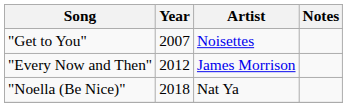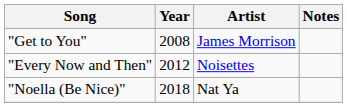 <table class="wikitable sortable">
 <tr>
 <th>Song</th>
 <th>Year</th>
 <th>Artist</th>
 <th class="unsortable">Notes</th>
 </tr>
 <tr>
 <td>"Get to You"</td>
-<td>2007</td>
-<td><a href='#'>Noisettes</a></td>
+<td>2008</td>
+<td><a href='#'>James Morrison</a></td>
 <td></td>
 </tr>
 <tr>
 <td>"Every Now and Then"</td>
 <td>2012</td>
-<td><a href='#'>James Morrison</a></td>
+<td><a href='#'>Noisettes</a></td>
 <td></td>
 </tr>
 <tr>
 <td>"Noella (Be Nice)"</td>
 <td>2018</td>
 <td>Nat Ya</td>
 <td></td>
 </tr>
 <tr>
 </tr>
 </table>
